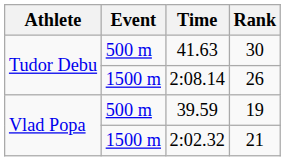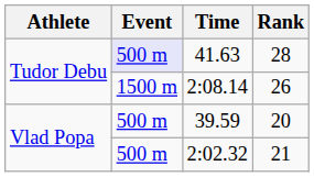 <table class="wikitable" style="font-size:90%">
 <tr>
 <th>Athlete</th>
 <th>Event</th>
 <th>Time</th>
 <th>Rank</th>
 </tr>
 <tr align=center>
 <td align=left rowspan=2><a href='#'>Tudor Debu</a></td>
-<td align=left><a href='#'>500 m</a></td>
+<td align=left style="background: lavender;"><a href='#'>500 m</a></td>
 <td>41.63</td>
-<td>30</td>
+<td>28</td>
 </tr>
 <tr align=center>
 <td align=left><a href='#'>1500 m</a></td>
 <td>2:08.14</td>
 <td>26</td>
 </tr>
 <tr align=center>
 <td align=left rowspan=2><a href='#'>Vlad Popa</a></td>
 <td align=left><a href='#'>500 m</a></td>
 <td>39.59</td>
-<td>19</td>
+<td>20</td>
 </tr>
 <tr align=center>
-<td align=left><a href='#'>1500 m</a></td>
+<td align=left><a href='#'>500 m</a></td>
 <td>2:02.32</td>
 <td>21</td>
 </tr>
 </table>
